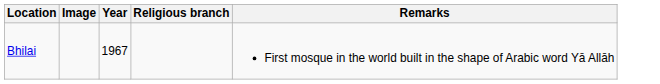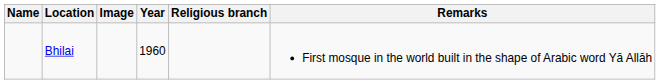 <table class="wikitable sortable">
 <tr>
+<th>Name</th>
 <th>Location</th>
 <th>Image</th>
 <th>Year</th>
 <th>Religious branch</th>
 <th>Remarks</th>
 </tr>
 <tr>
+<td></td>
 <td><a href='#'>Bhilai</a></td>
 <td></td>
-<td>1967</td>
+<td>1960</td>
 <td></td>
 <td><br><ul><li>First mosque in the world built in the shape of Arabic word Yā Allāh</li></ul></td>
 </tr>
 </table>
